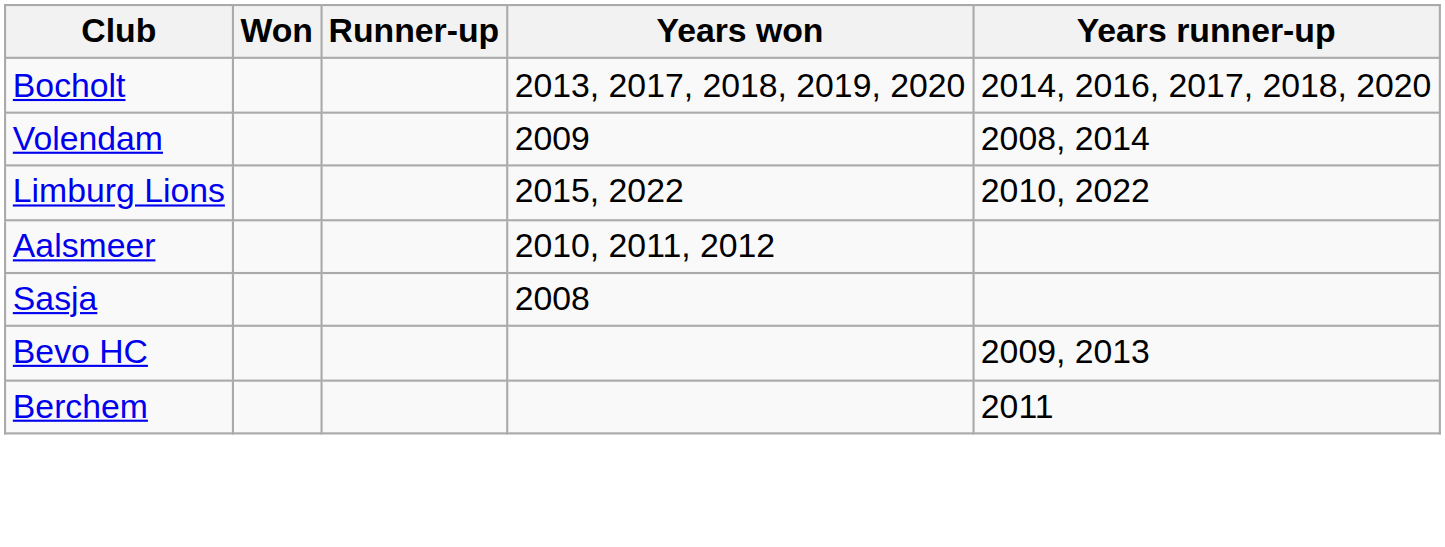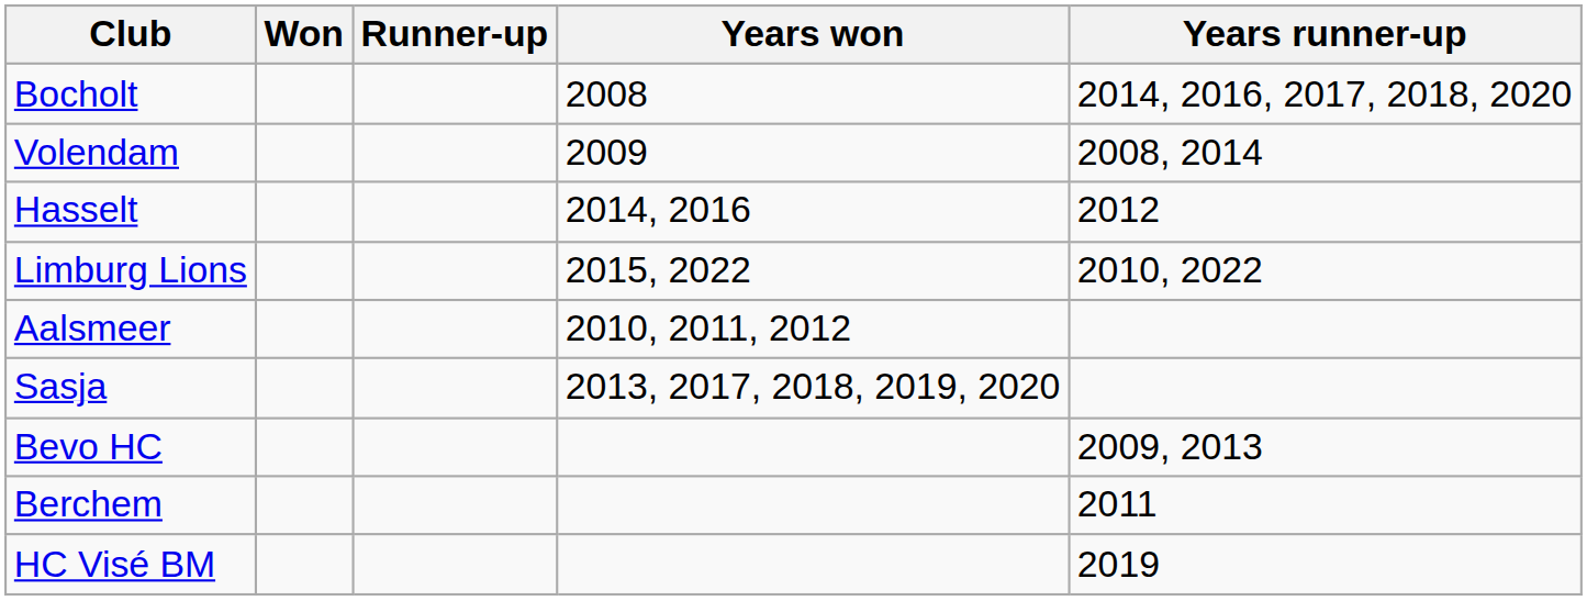 <table class="wikitable sortable">
 <tr>
 <th>Club</th>
 <th>Won</th>
 <th>Runner-up</th>
 <th>Years won</th>
 <th>Years runner-up</th>
 </tr>
 <tr>
 <td> <a href='#'>Bocholt</a></td>
 <td></td>
 <td></td>
-<td>2013, 2017, 2018, 2019, 2020</td>
+<td>2008</td>
 <td>2014, 2016, 2017, 2018, 2020</td>
 </tr>
 <tr>
 <td> <a href='#'>Volendam</a></td>
 <td></td>
 <td></td>
 <td>2009</td>
 <td>2008, 2014</td>
+</tr>
+<tr>
+<td> <a href='#'>Hasselt</a></td>
+<td></td>
+<td></td>
+<td>2014, 2016</td>
+<td>2012</td>
 </tr>
 <tr>
 <td> <a href='#'>Limburg Lions</a></td>
 <td></td>
 <td></td>
 <td>2015, 2022</td>
 <td>2010, 2022</td>
 </tr>
 <tr>
 <td> <a href='#'>Aalsmeer</a></td>
 <td></td>
 <td></td>
 <td>2010, 2011, 2012</td>
 <td></td>
 </tr>
 <tr>
 <td> <a href='#'>Sasja</a></td>
 <td></td>
 <td></td>
-<td>2008</td>
+<td>2013, 2017, 2018, 2019, 2020</td>
 <td></td>
 </tr>
 <tr>
 <td> <a href='#'>Bevo HC</a></td>
 <td></td>
 <td></td>
 <td></td>
 <td>2009, 2013</td>
 </tr>
 <tr>
 <td> <a href='#'>Berchem</a></td>
 <td></td>
 <td></td>
 <td></td>
 <td>2011</td>
 </tr>
+<tr>
+<td> <a href='#'>HC Visé BM</a></td>
+<td></td>
+<td></td>
+<td></td>
+<td>2019</td>
+</tr>
 </table>
